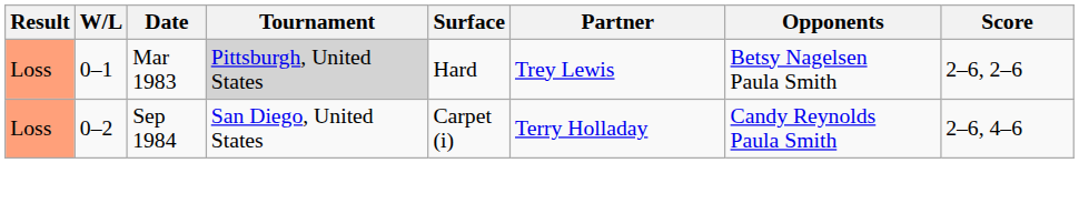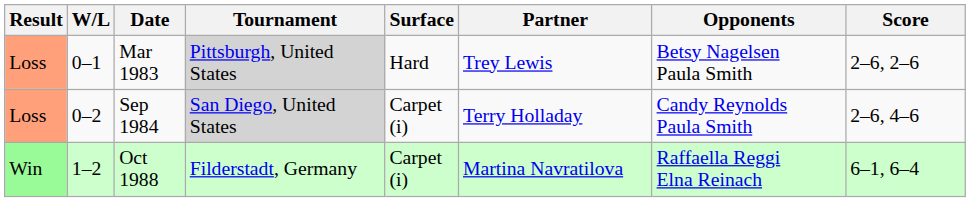 <table class="sortable wikitable">
 <tr>
 <th style="width:35px">Result</th>
 <th style="width:30px" class="unsortable">W/L</th>
 <th style="width:50px">Date</th>
 <th style="width:155px">Tournament</th>
 <th style="width:50px">Surface</th>
 <th style="width:150px">Partner</th>
 <th style="width:150px">Opponents</th>
 <th style="width:90px" class="unsortable">Score</th>
 </tr>
 <tr>
 <td style="background:#ffa07a;">Loss</td>
 <td>0–1</td>
 <td>Mar 1983</td>
 <td style="background: lightgrey;"><a href='#'>Pittsburgh</a>, United States</td>
 <td>Hard</td>
 <td> <a href='#'>Trey Lewis</a></td>
 <td> <a href='#'>Betsy Nagelsen</a> <br>  Paula Smith</td>
 <td>2–6, 2–6</td>
 </tr>
 <tr>
 <td style="background:#ffa07a;">Loss</td>
 <td>0–2</td>
 <td>Sep 1984</td>
-<td><a href='#'>San Diego</a>, United States</td>
+<td style="background: lightgrey;"><a href='#'>San Diego</a>, United States</td>
 <td>Carpet (i)</td>
 <td> <a href='#'>Terry Holladay</a></td>
 <td> <a href='#'>Candy Reynolds</a> <br>  <a href='#'>Paula Smith</a></td>
 <td>2–6, 4–6</td>
 </tr>
+<tr bgcolor="CCFFCC">
+<td style="background:#98fb98;">Win</td>
+<td>1–2</td>
+<td>Oct 1988</td>
+<td><a href='#'>Filderstadt</a>, Germany</td>
+<td>Carpet (i)</td>
+<td> <a href='#'>Martina Navratilova</a></td>
+<td> <a href='#'>Raffaella Reggi</a> <br>  <a href='#'>Elna Reinach</a></td>
+<td>6–1, 6–4</td>
+</tr>
 </table>
